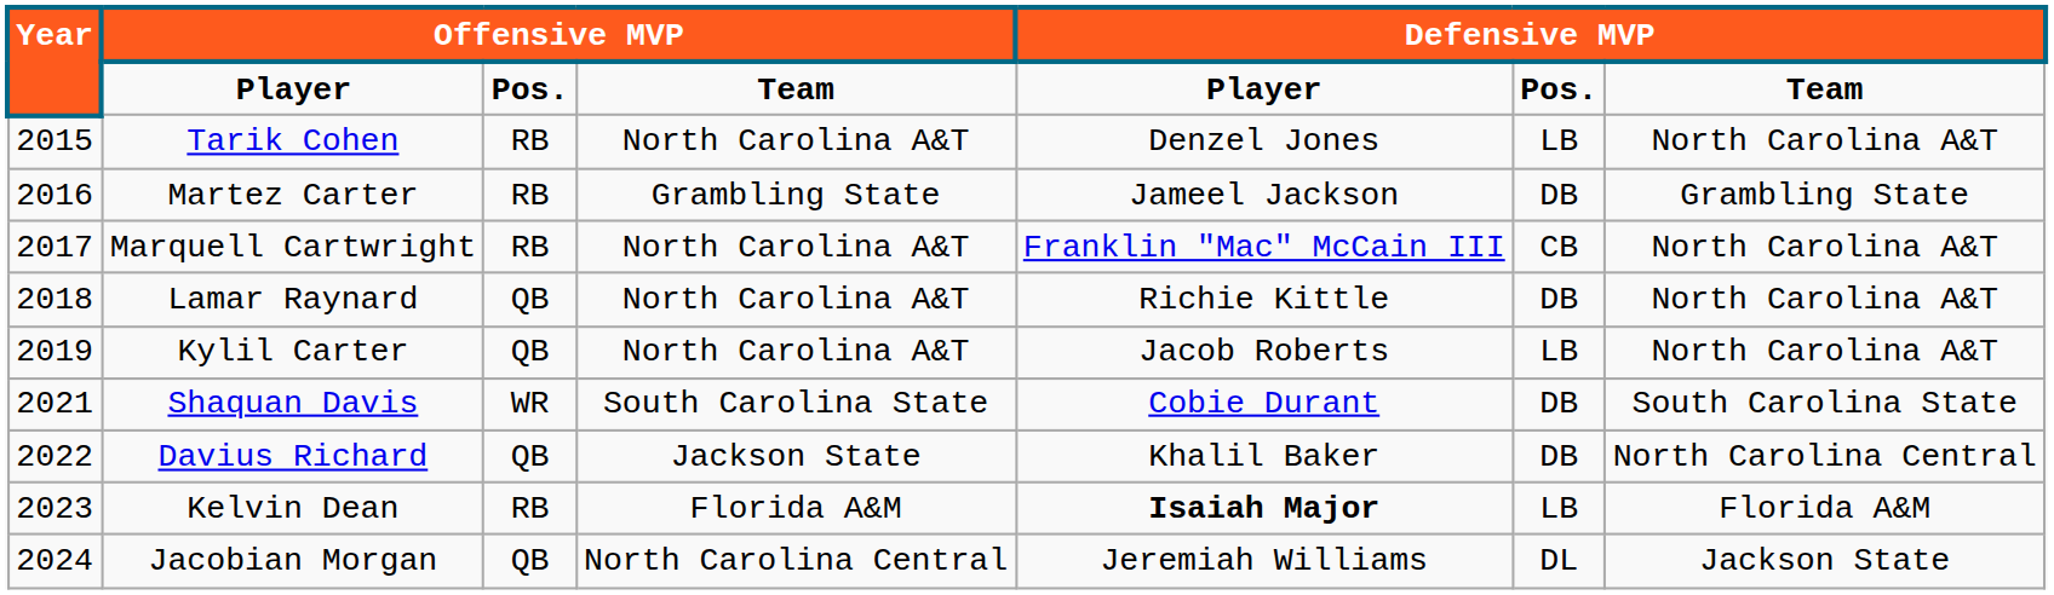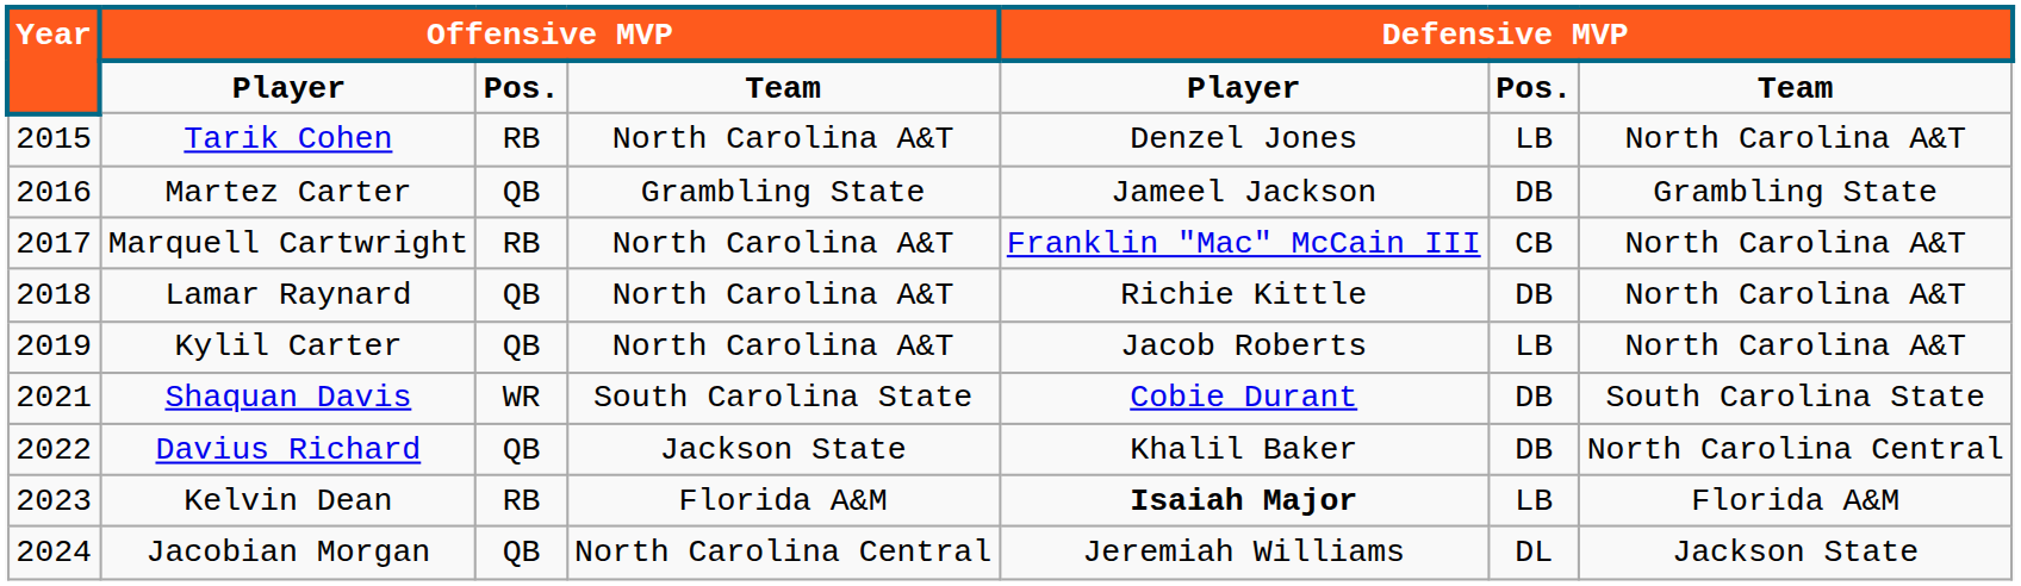 <table class="wikitable" style="text-align:center">
 <tr>
 <th style="background:#FE5A1D; color:white; border: 2px solid #006986;" rowspan=2 valign="top">Year</th>
 <th style="background:#FE5A1D; color:white; border: 2px solid #006986;" colspan=3 valign="Center">Offensive MVP</th>
 <th style="background:#FE5A1D; color:white; border: 2px solid #006986;" colspan=3 valign="Center">Defensive MVP</th>
 </tr>
 <tr>
 <td><strong>Player</strong></td>
 <td><strong>Pos.</strong></td>
 <td><strong>Team</strong></td>
 <td><strong>Player</strong></td>
 <td><strong>Pos.</strong></td>
 <td><strong>Team</strong></td>
 </tr>
 <tr>
 <td>2015</td>
 <td><a href='#'>Tarik Cohen</a></td>
 <td>RB</td>
 <td>North Carolina A&T</td>
 <td>Denzel Jones</td>
 <td>LB</td>
 <td>North Carolina A&T</td>
 </tr>
 <tr>
 <td>2016</td>
 <td>Martez Carter</td>
-<td>RB</td>
+<td>QB</td>
 <td>Grambling State</td>
 <td>Jameel Jackson</td>
 <td>DB</td>
 <td>Grambling State</td>
 </tr>
 <tr>
 <td>2017</td>
 <td>Marquell Cartwright</td>
 <td>RB</td>
 <td>North Carolina A&T</td>
 <td><a href='#'>Franklin "Mac" McCain III</a></td>
 <td>CB</td>
 <td>North Carolina A&T</td>
 </tr>
 <tr>
 <td>2018</td>
 <td>Lamar Raynard</td>
 <td>QB</td>
 <td>North Carolina A&T</td>
 <td>Richie Kittle</td>
 <td>DB</td>
 <td>North Carolina A&T</td>
 </tr>
 <tr>
 <td>2019</td>
 <td>Kylil Carter</td>
 <td>QB</td>
 <td>North Carolina A&T</td>
 <td>Jacob Roberts</td>
 <td>LB</td>
 <td>North Carolina A&T</td>
 </tr>
 <tr>
 <td>2021</td>
 <td><a href='#'>Shaquan Davis</a></td>
 <td>WR</td>
 <td>South Carolina State</td>
 <td><a href='#'>Cobie Durant</a></td>
 <td>DB</td>
 <td>South Carolina State</td>
 </tr>
 <tr>
 <td>2022</td>
 <td><a href='#'>Davius Richard</a></td>
 <td>QB</td>
 <td>Jackson State</td>
 <td>Khalil Baker</td>
 <td>DB</td>
 <td>North Carolina Central</td>
 </tr>
 <tr>
 <td>2023</td>
 <td>Kelvin Dean</td>
 <td>RB</td>
 <td>Florida A&M</td>
 <td><strong>Isaiah Major</strong></td>
 <td>LB</td>
 <td>Florida A&M</td>
 </tr>
 <tr>
 <td>2024</td>
 <td>Jacobian Morgan</td>
 <td>QB</td>
 <td>North Carolina Central</td>
 <td>Jeremiah Williams</td>
 <td>DL</td>
 <td>Jackson State</td>
 </tr>
 </table>
